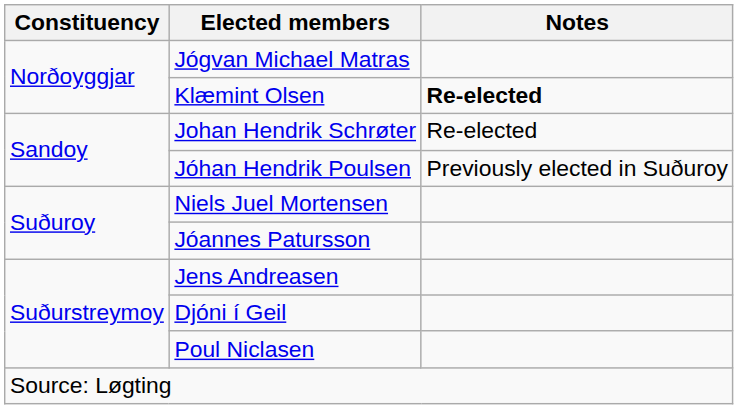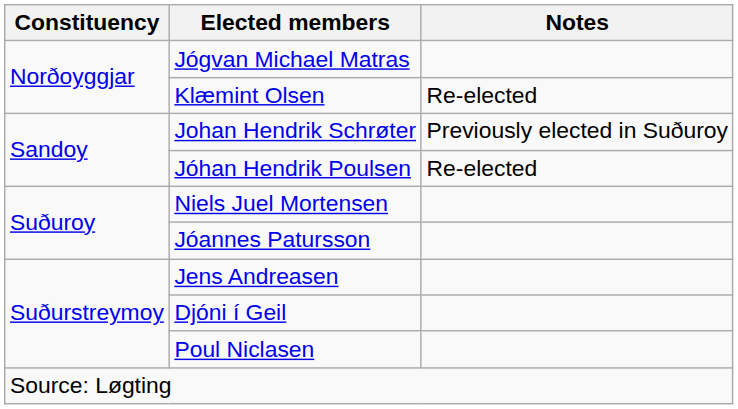 <table class=wikitable>
 <tr>
 <th>Constituency</th>
 <th>Elected members</th>
 <th>Notes</th>
 </tr>
 <tr>
 <td rowspan=2><a href='#'>Norðoyggjar</a></td>
 <td><a href='#'>Jógvan Michael Matras</a></td>
 <td></td>
 </tr>
 <tr>
 <td><a href='#'>Klæmint Olsen</a></td>
-<td><strong>Re-elected</strong></td>
+<td>Re-elected</td>
 </tr>
 <tr>
 <td rowspan=2><a href='#'>Sandoy</a></td>
 <td><a href='#'>Johan Hendrik Schrøter</a></td>
-<td>Re-elected</td>
+<td>Previously elected in Suðuroy</td>
 </tr>
 <tr>
 <td><a href='#'>Jóhan Hendrik Poulsen</a></td>
-<td>Previously elected in Suðuroy</td>
+<td>Re-elected</td>
 </tr>
 <tr>
 <td rowspan=2><a href='#'>Suðuroy</a></td>
 <td><a href='#'>Niels Juel Mortensen</a></td>
 <td></td>
 </tr>
 <tr>
 <td><a href='#'>Jóannes Patursson</a></td>
 <td></td>
 </tr>
 <tr>
 <td rowspan=3><a href='#'>Suðurstreymoy</a></td>
 <td><a href='#'>Jens Andreasen</a></td>
 <td></td>
 </tr>
 <tr>
 <td><a href='#'>Djóni í Geil</a></td>
 <td></td>
 </tr>
 <tr>
 <td><a href='#'>Poul Niclasen</a></td>
 <td></td>
 </tr>
 <tr>
 <td colspan=3>Source: Løgting</td>
 </tr>
 </table>
